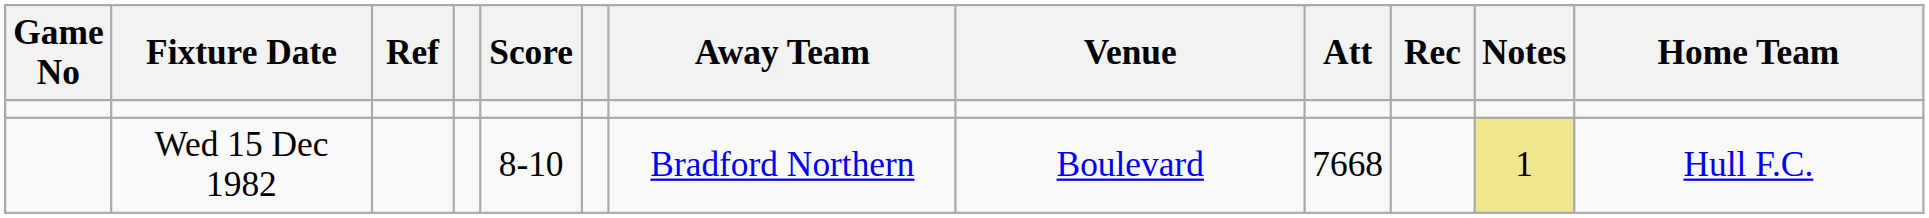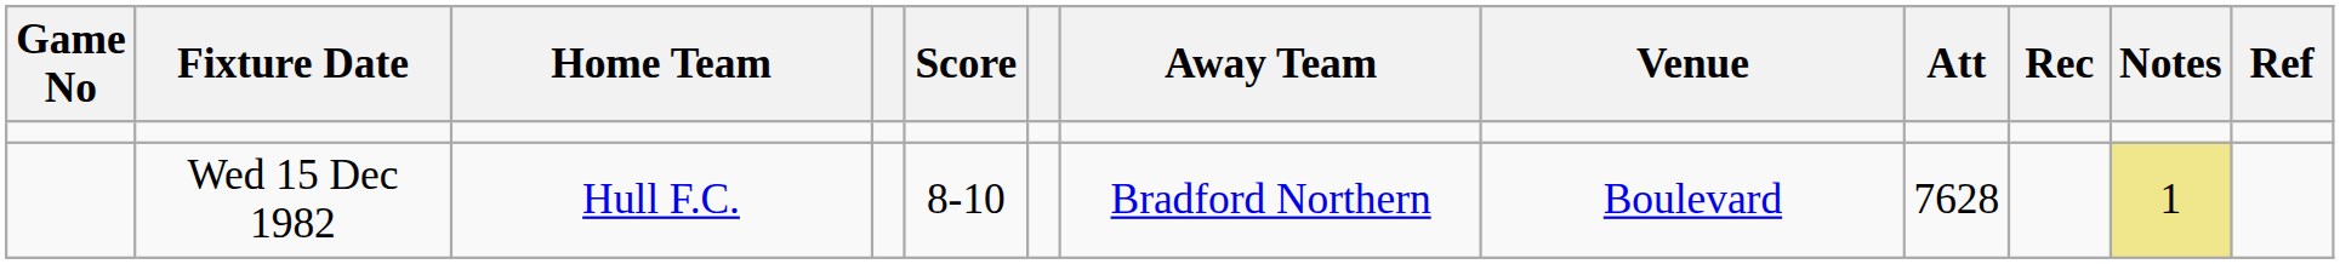 <table class="wikitable" style="text-align:center;">
 <tr>
 <th width=10 abbr="No">Game No</th>
 <th width=110 abbr="Date">Fixture Date</th>
-<th width=30 abbr="Ref">Ref</th>
+<th width=150 abbr="Home Team">Home Team</th>
 <th width=5 abbr="space"></th>
 <th width=20 abbr="Score">Score</th>
 <th width=5 abbr="space"></th>
 <th width=150 abbr="Away Team">Away Team</th>
 <th width=150 abbr="Venue">Venue</th>
 <th width=30 abbr="Att">Att</th>
 <th width=30 abbr="Rec">Rec</th>
 <th width=20 abbr="Notes">Notes</th>
-<th width=150 abbr="Home Team">Home Team</th>
+<th width=30 abbr="Ref">Ref</th>
 </tr>
 <tr>
 <td></td>
 <td></td>
 <td></td>
 <td></td>
 <td></td>
 <td></td>
 <td></td>
 <td></td>
 <td></td>
 <td></td>
 <td></td>
 <td></td>
 </tr>
 <tr>
 <td></td>
 <td>Wed 15 Dec 1982</td>
-<td></td>
+<td><a href='#'>Hull F.C.</a></td>
 <td></td>
 <td>8-10</td>
 <td></td>
 <td><a href='#'>Bradford Northern</a></td>
 <td><a href='#'>Boulevard</a></td>
-<td>7668</td>
+<td>7628</td>
 <td></td>
 <td style="background: khaki;">1</td>
-<td><a href='#'>Hull F.C.</a></td>
+<td></td>
 </tr>
 </table>
